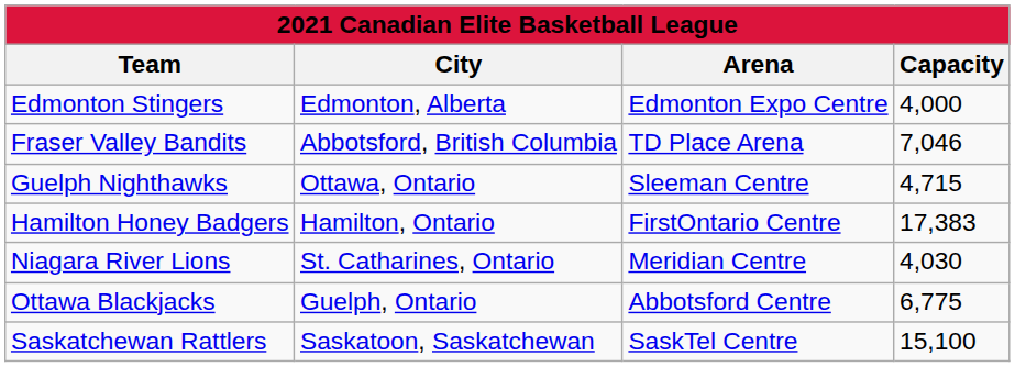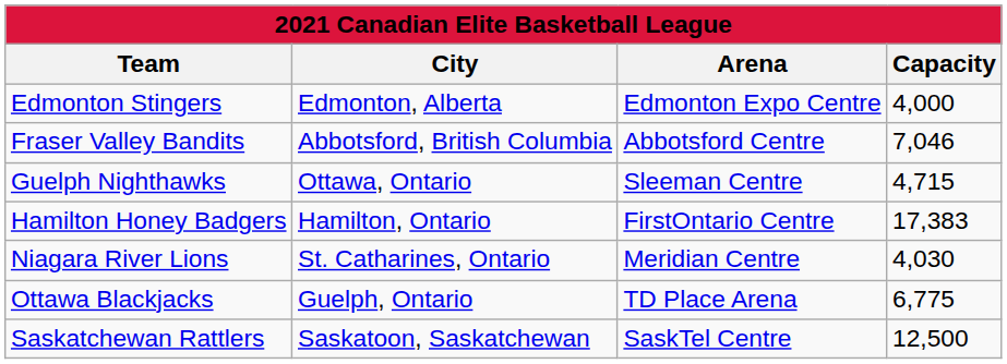 <table class="wikitable" style="width:auto">
 <tr>
 <td bgcolor="#DC143C" align="center" colspan="6"><strong><span>2021 Canadian Elite Basketball League</span></strong></td>
 </tr>
 <tr>
 <th>Team</th>
 <th>City</th>
 <th>Arena</th>
 <th>Capacity</th>
 </tr>
 <tr>
 <td><a href='#'>Edmonton Stingers</a></td>
 <td><a href='#'>Edmonton</a>, <a href='#'>Alberta</a></td>
 <td><a href='#'>Edmonton Expo Centre</a></td>
 <td>4,000</td>
 </tr>
 <tr>
 <td><a href='#'>Fraser Valley Bandits</a></td>
 <td><a href='#'>Abbotsford</a>, <a href='#'>British Columbia</a></td>
-<td><a href='#'>TD Place Arena</a></td>
+<td><a href='#'>Abbotsford Centre</a></td>
 <td>7,046</td>
 </tr>
 <tr>
 <td><a href='#'>Guelph Nighthawks</a></td>
 <td><a href='#'>Ottawa</a>, <a href='#'>Ontario</a></td>
 <td><a href='#'>Sleeman Centre</a></td>
 <td>4,715</td>
 </tr>
 <tr>
 <td><a href='#'>Hamilton Honey Badgers</a></td>
 <td><a href='#'>Hamilton</a>, <a href='#'>Ontario</a></td>
 <td><a href='#'>FirstOntario Centre</a></td>
 <td>17,383</td>
 </tr>
 <tr>
 <td><a href='#'>Niagara River Lions</a></td>
 <td><a href='#'>St. Catharines</a>, <a href='#'>Ontario</a></td>
 <td><a href='#'>Meridian Centre</a></td>
 <td>4,030</td>
 </tr>
 <tr>
 <td><a href='#'>Ottawa Blackjacks</a></td>
 <td><a href='#'>Guelph</a>, <a href='#'>Ontario</a></td>
-<td><a href='#'>Abbotsford Centre</a></td>
+<td><a href='#'>TD Place Arena</a></td>
 <td>6,775</td>
 </tr>
 <tr>
 <td><a href='#'>Saskatchewan Rattlers</a></td>
 <td><a href='#'>Saskatoon</a>, <a href='#'>Saskatchewan</a></td>
 <td><a href='#'>SaskTel Centre</a></td>
-<td>15,100</td>
+<td>12,500</td>
 </tr>
 </table>
